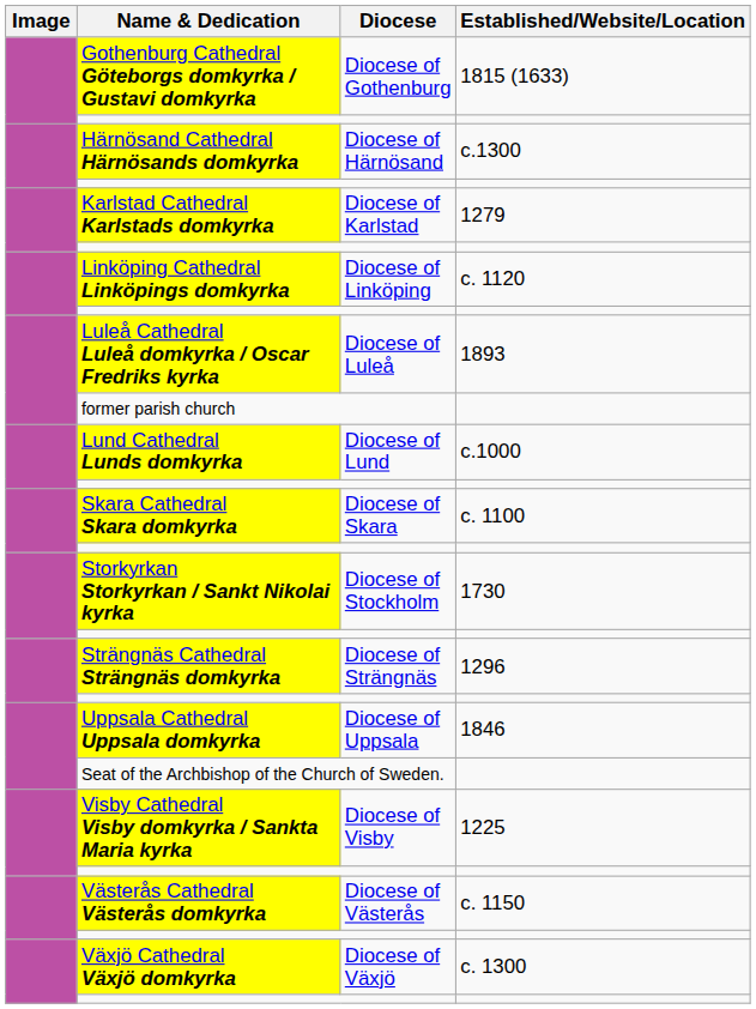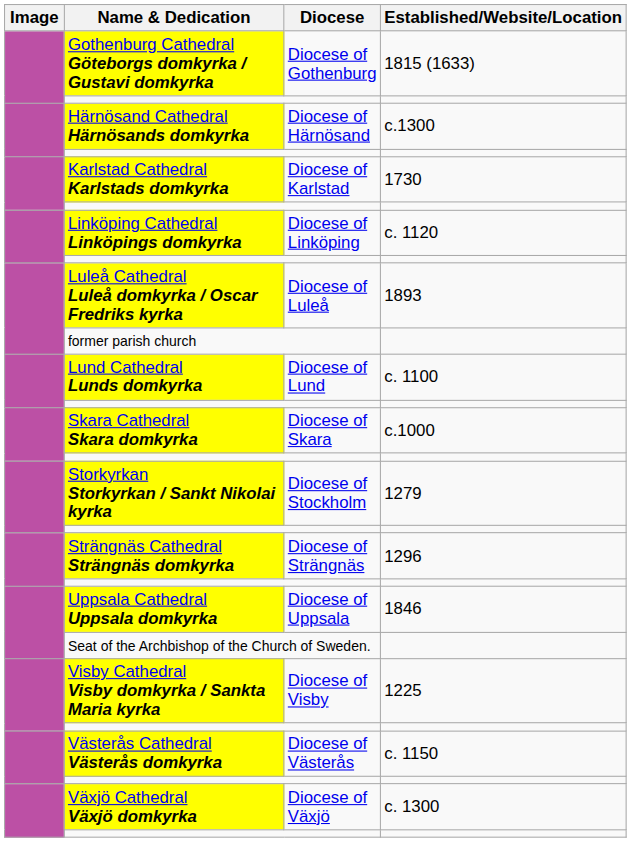 <table width=95% class="wikitable">
 <tr>
 <th width=10%>Image</th>
 <th width=50%>Name & Dedication</th>
 <th>Diocese</th>
 <th width=10%>Established/Website/Location</th>
 </tr>
 <tr>
 <td rowspan="2" bgcolor="#BC50A5" align="center"></td>
 <td bgcolor="yellow"><a href='#'>Gothenburg Cathedral</a><br><strong><em>Göteborgs domkyrka / Gustavi domkyrka</em></strong></td>
 <td><a href='#'>Diocese of Gothenburg</a></td>
 <td>1815 (1633)</td>
 </tr>
 <tr>
 <td colspan="2"></td>
 <td><small> </small></td>
 </tr>
 <tr>
 <td rowspan="2" bgcolor="#BC50A5" align="center"></td>
 <td bgcolor="yellow"><a href='#'>Härnösand Cathedral</a><br><strong><em>Härnösands domkyrka</em></strong></td>
 <td><a href='#'>Diocese of Härnösand</a></td>
 <td>c.1300</td>
 </tr>
 <tr>
 <td colspan="2"></td>
 <td><small> </small></td>
 </tr>
 <tr>
 <td rowspan="2" bgcolor="#BC50A5" align="center"></td>
 <td bgcolor="yellow"><a href='#'>Karlstad Cathedral</a><br><strong><em>Karlstads domkyrka</em></strong></td>
 <td><a href='#'>Diocese of Karlstad</a></td>
-<td>1279</td>
+<td>1730</td>
 </tr>
 <tr>
 <td colspan="2"></td>
 <td><small> </small></td>
 </tr>
 <tr>
 <td rowspan="2" bgcolor="#BC50A5" align="center"></td>
 <td bgcolor="yellow"><a href='#'>Linköping Cathedral</a><br><strong><em>Linköpings domkyrka</em></strong></td>
 <td><a href='#'>Diocese of Linköping</a></td>
 <td>c. 1120</td>
 </tr>
 <tr>
 <td colspan="2"></td>
 <td><small></small></td>
 </tr>
 <tr>
 <td rowspan="2" bgcolor="#BC50A5" align="center"></td>
 <td bgcolor="yellow"><a href='#'>Luleå Cathedral</a><br><strong><em>Luleå domkyrka / Oscar Fredriks kyrka</em></strong></td>
 <td><a href='#'>Diocese of Luleå</a></td>
 <td>1893</td>
 </tr>
 <tr>
 <td colspan="2"><small>former parish church</small></td>
 <td><small> </small></td>
 </tr>
 <tr>
 <td rowspan="2" bgcolor="#BC50A5" align="center"></td>
 <td bgcolor="yellow"><a href='#'>Lund Cathedral</a><br><strong><em>Lunds domkyrka</em></strong></td>
 <td><a href='#'>Diocese of Lund</a></td>
-<td>c.1000</td>
+<td>c. 1100</td>
 </tr>
 <tr>
 <td colspan="2"></td>
 <td><small> </small></td>
 </tr>
 <tr>
 <td rowspan="2" bgcolor="#BC50A5" align="center"></td>
 <td bgcolor="yellow"><a href='#'>Skara Cathedral</a><br><strong><em>Skara domkyrka</em></strong></td>
 <td><a href='#'>Diocese of Skara</a></td>
-<td>c. 1100</td>
+<td>c.1000</td>
 </tr>
 <tr>
 <td colspan="2"></td>
 <td><small> </small></td>
 </tr>
 <tr>
 <td rowspan="2" bgcolor="#BC50A5" align="center"></td>
 <td bgcolor="yellow"><a href='#'>Storkyrkan</a><br><strong><em>Storkyrkan / Sankt Nikolai kyrka</em></strong></td>
 <td><a href='#'>Diocese of Stockholm</a></td>
-<td>1730</td>
+<td>1279</td>
 </tr>
 <tr>
 <td colspan="2"></td>
 <td><small></small></td>
 </tr>
 <tr>
 <td rowspan="2" bgcolor="#BC50A5" align="center"></td>
 <td bgcolor="yellow"><a href='#'>Strängnäs Cathedral</a><br><strong><em>Strängnäs domkyrka</em></strong></td>
 <td><a href='#'>Diocese of Strängnäs</a></td>
 <td>1296</td>
 </tr>
 <tr>
 <td colspan="2"><small></small></td>
 <td><small> </small></td>
 </tr>
 <tr>
 <td rowspan="2" bgcolor="#BC50A5" align="center"></td>
 <td bgcolor="yellow"><a href='#'>Uppsala Cathedral</a><br><strong><em>Uppsala domkyrka</em></strong></td>
 <td><a href='#'>Diocese of Uppsala</a></td>
 <td>1846</td>
 </tr>
 <tr>
 <td colspan="2"><small>Seat of the Archbishop of the Church of Sweden.</small></td>
 <td><small> </small></td>
 </tr>
 <tr>
 <td rowspan="2" bgcolor="#BC50A5" align="center"></td>
 <td bgcolor="yellow"><a href='#'>Visby Cathedral</a><br><strong><em>Visby domkyrka / Sankta Maria kyrka</em></strong></td>
 <td><a href='#'>Diocese of Visby</a></td>
 <td>1225</td>
 </tr>
 <tr>
 <td colspan="2"><small></small></td>
 <td><small> </small></td>
 </tr>
 <tr>
 <td rowspan="2" bgcolor="#BC50A5" align="center"></td>
 <td bgcolor="yellow"><a href='#'>Västerås Cathedral</a><br><strong><em>Västerås domkyrka</em></strong></td>
 <td><a href='#'>Diocese of Västerås</a></td>
 <td>c. 1150</td>
 </tr>
 <tr>
 <td colspan="2"><small></small></td>
 <td><small> </small></td>
 </tr>
 <tr>
 <td rowspan="2" bgcolor="#BC50A5" align="center"></td>
 <td bgcolor="yellow"><a href='#'>Växjö Cathedral</a><br><strong><em>Växjö domkyrka</em></strong></td>
 <td><a href='#'>Diocese of Växjö</a></td>
 <td>c. 1300</td>
 </tr>
 <tr>
 <td colspan="2"><small></small></td>
 <td><small> </small></td>
 </tr>
 </table>
